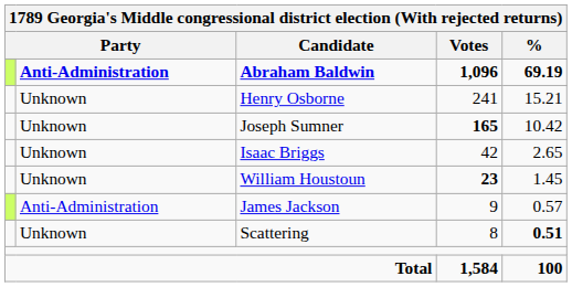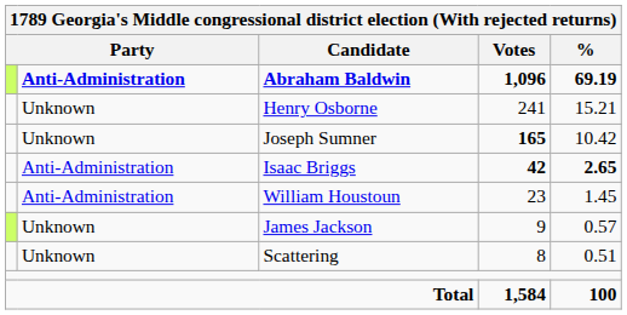 <table class=wikitable style=text-align:right>
 <tr>
 <th colspan="5">1789 Georgia's Middle congressional district election (With rejected returns)</th>
 </tr>
 <tr>
 <th colspan=2>Party</th>
 <th>Candidate</th>
 <th>Votes</th>
 <th>%</th>
 </tr>
 <tr>
 <td bgcolor=#CCFF66></td>
 <td align=left><strong><a href='#'>Anti-Administration</a></strong></td>
 <td align=left><strong><a href='#'>Abraham Baldwin</a></strong></td>
 <td><strong>1,096</strong></td>
 <td><strong>69.19</strong></td>
 </tr>
 <tr>
 <td></td>
 <td align=left>Unknown</td>
 <td align=left><a href='#'>Henry Osborne</a></td>
 <td>241</td>
 <td>15.21</td>
 </tr>
 <tr>
 <td></td>
 <td align=left>Unknown</td>
 <td align=left>Joseph Sumner</td>
 <td><strong>165</strong></td>
 <td>10.42</td>
 </tr>
 <tr>
 <td></td>
-<td align=left>Unknown</td>
+<td align=left><a href='#'>Anti-Administration</a></td>
 <td align=left><a href='#'>Isaac Briggs</a></td>
-<td>42</td>
-<td>2.65</td>
+<td><strong>42</strong></td>
+<td><strong>2.65</strong></td>
 </tr>
 <tr>
 <td></td>
-<td align=left>Unknown</td>
+<td align=left><a href='#'>Anti-Administration</a></td>
 <td align=left><a href='#'>William Houstoun</a></td>
-<td><strong>23</strong></td>
+<td>23</td>
 <td>1.45</td>
 </tr>
 <tr>
 <td bgcolor=#CCFF66></td>
-<td align=left><a href='#'>Anti-Administration</a></td>
+<td align=left>Unknown</td>
 <td align=left><a href='#'>James Jackson</a></td>
 <td>9</td>
 <td>0.57</td>
 </tr>
 <tr>
 <td></td>
 <td align=left>Unknown</td>
 <td align=left>Scattering</td>
 <td>8</td>
-<td><strong>0.51</strong></td>
+<td>0.51</td>
 </tr>
 <tr>
 <td colspan=12></td>
 </tr>
 <tr>
 <td colspan=3><strong>Total</strong></td>
 <td><strong>1,584</strong></td>
 <td><strong>100</strong></td>
 </tr>
 </table>
